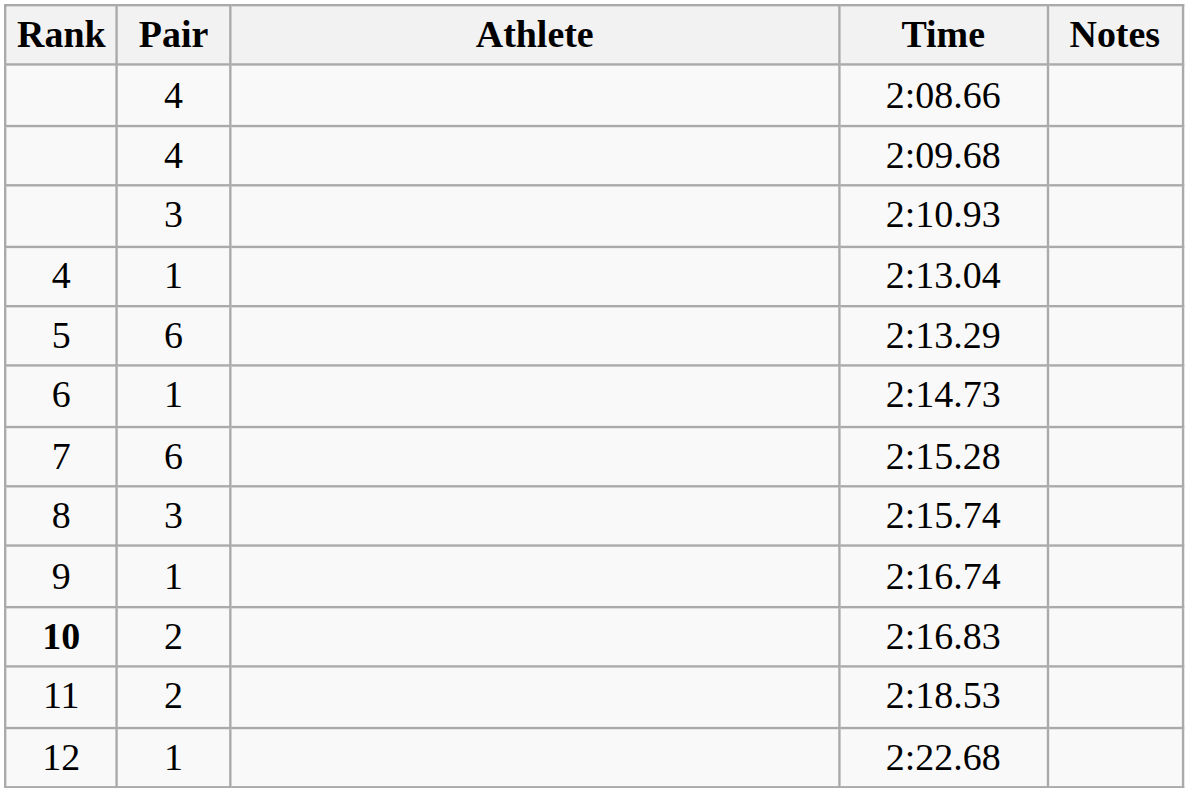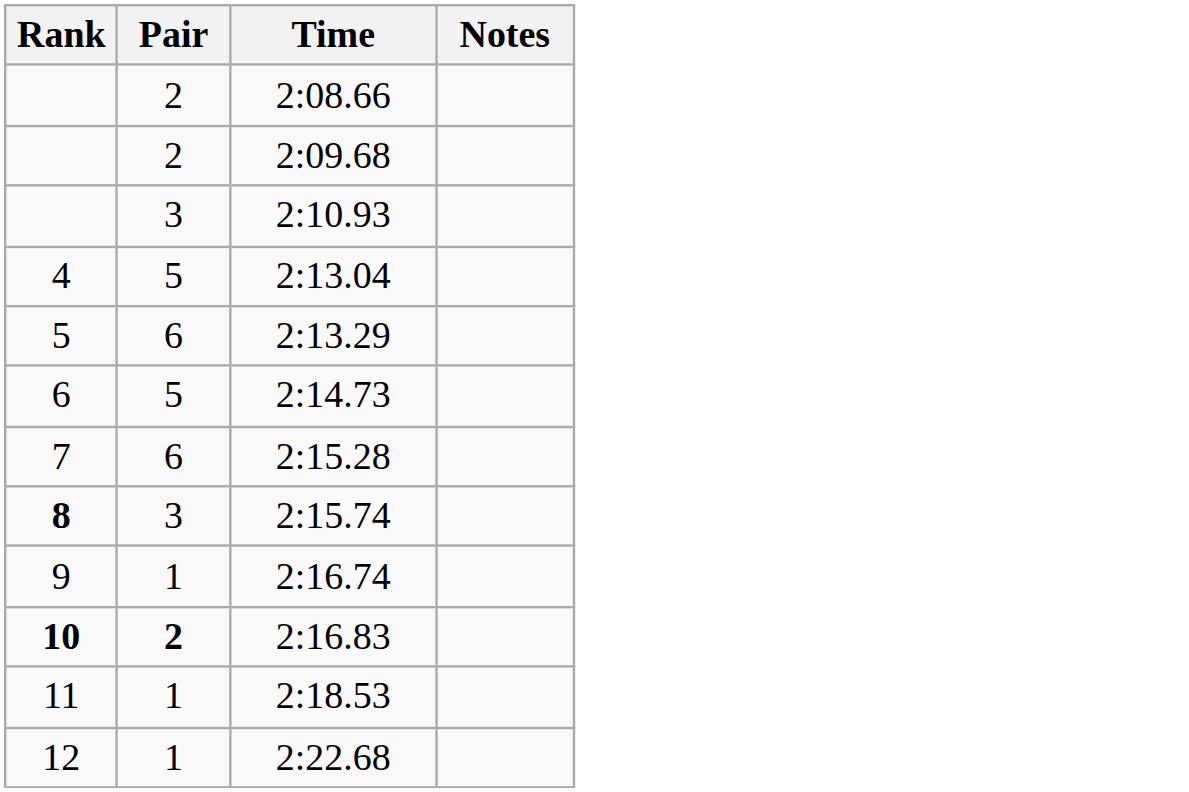 <table class=wikitable style="text-align:center">
 <tr>
 <th width=40>Rank</th>
 <th width=40>Pair</th>
-<th width=250>Athlete</th>
 <th width=80>Time</th>
 <th width=50>Notes</th>
 </tr>
 <tr>
 <td></td>
-<td>4</td>
-<td align=left></td>
+<td>2</td>
 <td>2:08.66</td>
 <td></td>
 </tr>
 <tr>
 <td></td>
-<td>4</td>
-<td align=left></td>
+<td>2</td>
 <td>2:09.68</td>
 <td></td>
 </tr>
 <tr>
 <td></td>
 <td>3</td>
-<td align=left></td>
 <td>2:10.93</td>
 <td></td>
 </tr>
 <tr>
 <td>4</td>
-<td>1</td>
-<td align=left></td>
+<td>5</td>
 <td>2:13.04</td>
 <td></td>
 </tr>
 <tr>
 <td>5</td>
 <td>6</td>
-<td align=left></td>
 <td>2:13.29</td>
 <td></td>
 </tr>
 <tr>
 <td>6</td>
-<td>1</td>
-<td align=left></td>
+<td>5</td>
 <td>2:14.73</td>
 <td></td>
 </tr>
 <tr>
 <td>7</td>
 <td>6</td>
-<td align=left></td>
 <td>2:15.28</td>
 <td></td>
 </tr>
 <tr>
-<td>8</td>
+<td><strong>8</strong></td>
 <td>3</td>
-<td align=left></td>
 <td>2:15.74</td>
 <td></td>
 </tr>
 <tr>
 <td>9</td>
 <td>1</td>
-<td align=left></td>
 <td>2:16.74</td>
 <td></td>
 </tr>
 <tr>
 <td><strong>10</strong></td>
-<td>2</td>
-<td align=left></td>
+<td><strong>2</strong></td>
 <td>2:16.83</td>
 <td></td>
 </tr>
 <tr>
 <td>11</td>
-<td>2</td>
-<td align=left></td>
+<td>1</td>
 <td>2:18.53</td>
 <td></td>
 </tr>
 <tr>
 <td>12</td>
 <td>1</td>
-<td align=left></td>
 <td>2:22.68</td>
 <td></td>
 </tr>
 </table>
